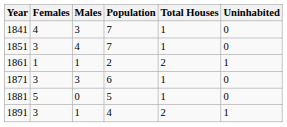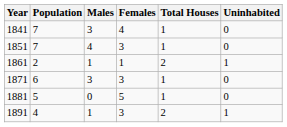 <table class="wikitable">
 <tr>
 <th>Year</th>
+<th>Population</th>
+<th>Males</th>
 <th>Females</th>
-<th>Males</th>
-<th>Population</th>
 <th>Total Houses</th>
 <th>Uninhabited</th>
 </tr>
 <tr>
 <td>1841</td>
+<td>7</td>
+<td>3</td>
 <td>4</td>
-<td>3</td>
-<td>7</td>
 <td>1</td>
 <td>0</td>
 </tr>
 <tr>
 <td>1851</td>
+<td>7</td>
+<td>4</td>
 <td>3</td>
-<td>4</td>
-<td>7</td>
 <td>1</td>
 <td>0</td>
 </tr>
 <tr>
 <td>1861</td>
+<td>2</td>
 <td>1</td>
 <td>1</td>
-<td>2</td>
 <td>2</td>
 <td>1</td>
 </tr>
 <tr>
 <td>1871</td>
+<td>6</td>
 <td>3</td>
 <td>3</td>
-<td>6</td>
 <td>1</td>
 <td>0</td>
 </tr>
 <tr>
 <td>1881</td>
 <td>5</td>
 <td>0</td>
 <td>5</td>
 <td>1</td>
 <td>0</td>
 </tr>
 <tr>
 <td>1891</td>
+<td>4</td>
+<td>1</td>
 <td>3</td>
-<td>1</td>
-<td>4</td>
 <td>2</td>
 <td>1</td>
 </tr>
 </table>
